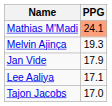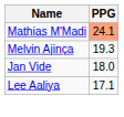 <table class=wikitable>
 <tr>
 <th>Name</th>
 <th>PPG</th>
 </tr>
 <tr>
 <td> <a href='#'>Mathias M'Madi</a></td>
 <td align=center style="background: lightsalmon;">24.1</td>
 </tr>
 <tr>
 <td> <a href='#'>Melvin Ajinça</a></td>
 <td align=center>19.3</td>
 </tr>
 <tr>
 <td> <a href='#'>Jan Vide</a></td>
-<td align=center>17.9</td>
+<td align=center>18.0</td>
 </tr>
 <tr>
 <td> <a href='#'>Lee Aaliya</a></td>
 <td align=center>17.1</td>
 </tr>
-<tr>
-<td> <a href='#'>Tajon Jacobs</a></td>
-<td align=center>17.0</td>
-</tr>
 </table>
